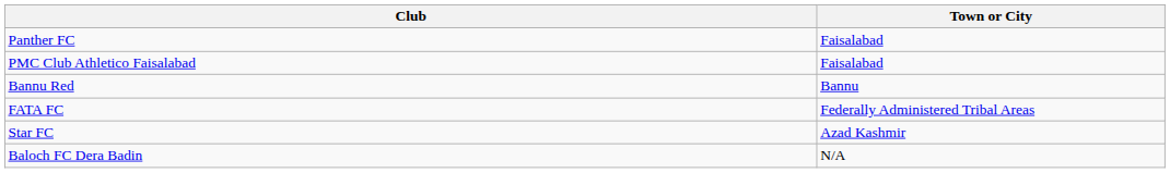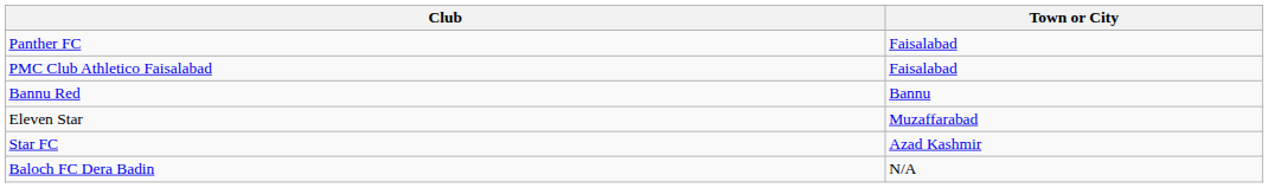 <table class="wikitable sortable" width="100%">
 <tr>
 <th !width="25%">Club</th>
 <th width="30%">Town or City</th>
 </tr>
 <tr>
 <td><a href='#'>Panther FC</a></td>
 <td><a href='#'>Faisalabad</a></td>
 </tr>
 <tr>
 <td><a href='#'>PMC Club Athletico Faisalabad</a></td>
 <td><a href='#'>Faisalabad</a></td>
 </tr>
 <tr>
 <td><a href='#'>Bannu Red</a></td>
 <td><a href='#'>Bannu</a></td>
 </tr>
 <tr>
-<td><a href='#'>FATA FC</a></td>
-<td><a href='#'>Federally Administered Tribal Areas</a></td>
+<td>Eleven Star</td>
+<td><a href='#'>Muzaffarabad</a></td>
 </tr>
 <tr>
 <td><a href='#'>Star FC</a></td>
 <td><a href='#'>Azad Kashmir</a></td>
 </tr>
 <tr>
 <td><a href='#'>Baloch FC Dera Badin</a></td>
 <td>N/A</td>
 </tr>
 </table>
